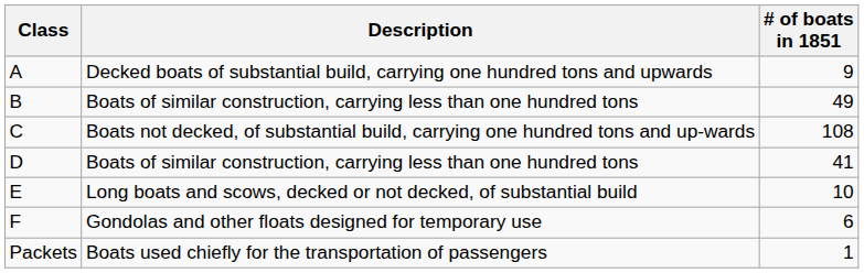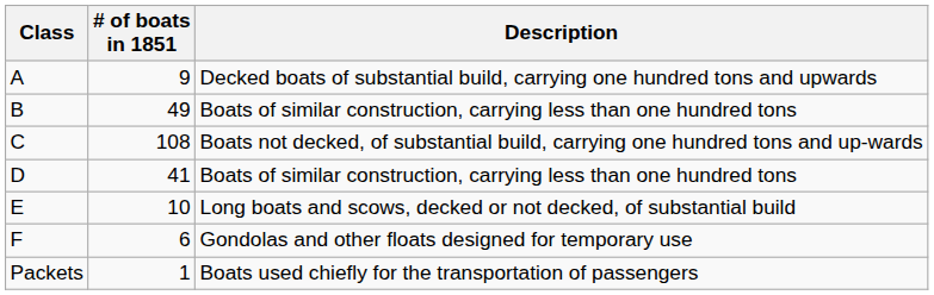 <table class="wikitable">
 <tr>
 <th>Class</th>
+<th># of boats <br>in 1851</th>
 <th>Description</th>
-<th># of boats <br>in 1851</th>
 </tr>
 <tr>
 <td>A</td>
+<td align="right">9</td>
 <td>Decked boats of substantial build, carrying one hundred tons and upwards</td>
-<td align="right">9</td>
 </tr>
 <tr>
 <td>B</td>
+<td align="right">49</td>
 <td>Boats of similar construction, carrying less than one hundred tons</td>
-<td align="right">49</td>
 </tr>
 <tr>
 <td>C</td>
+<td align="right">108</td>
 <td>Boats not decked, of substantial build, carrying one hundred tons and up-wards</td>
-<td align="right">108</td>
 </tr>
 <tr>
 <td>D</td>
+<td align="right">41</td>
 <td>Boats of similar construction, carrying less than one hundred tons</td>
-<td align="right">41</td>
 </tr>
 <tr>
 <td>E</td>
+<td align="right">10</td>
 <td>Long boats and scows, decked or not decked, of substantial build</td>
-<td align="right">10</td>
 </tr>
 <tr>
 <td>F</td>
+<td align="right">6</td>
 <td>Gondolas and other floats designed for temporary use</td>
-<td align="right">6</td>
 </tr>
 <tr>
 <td>Packets</td>
+<td align="right">1</td>
 <td>Boats used chiefly for the transportation of passengers</td>
-<td align="right">1</td>
 </tr>
 </table>
